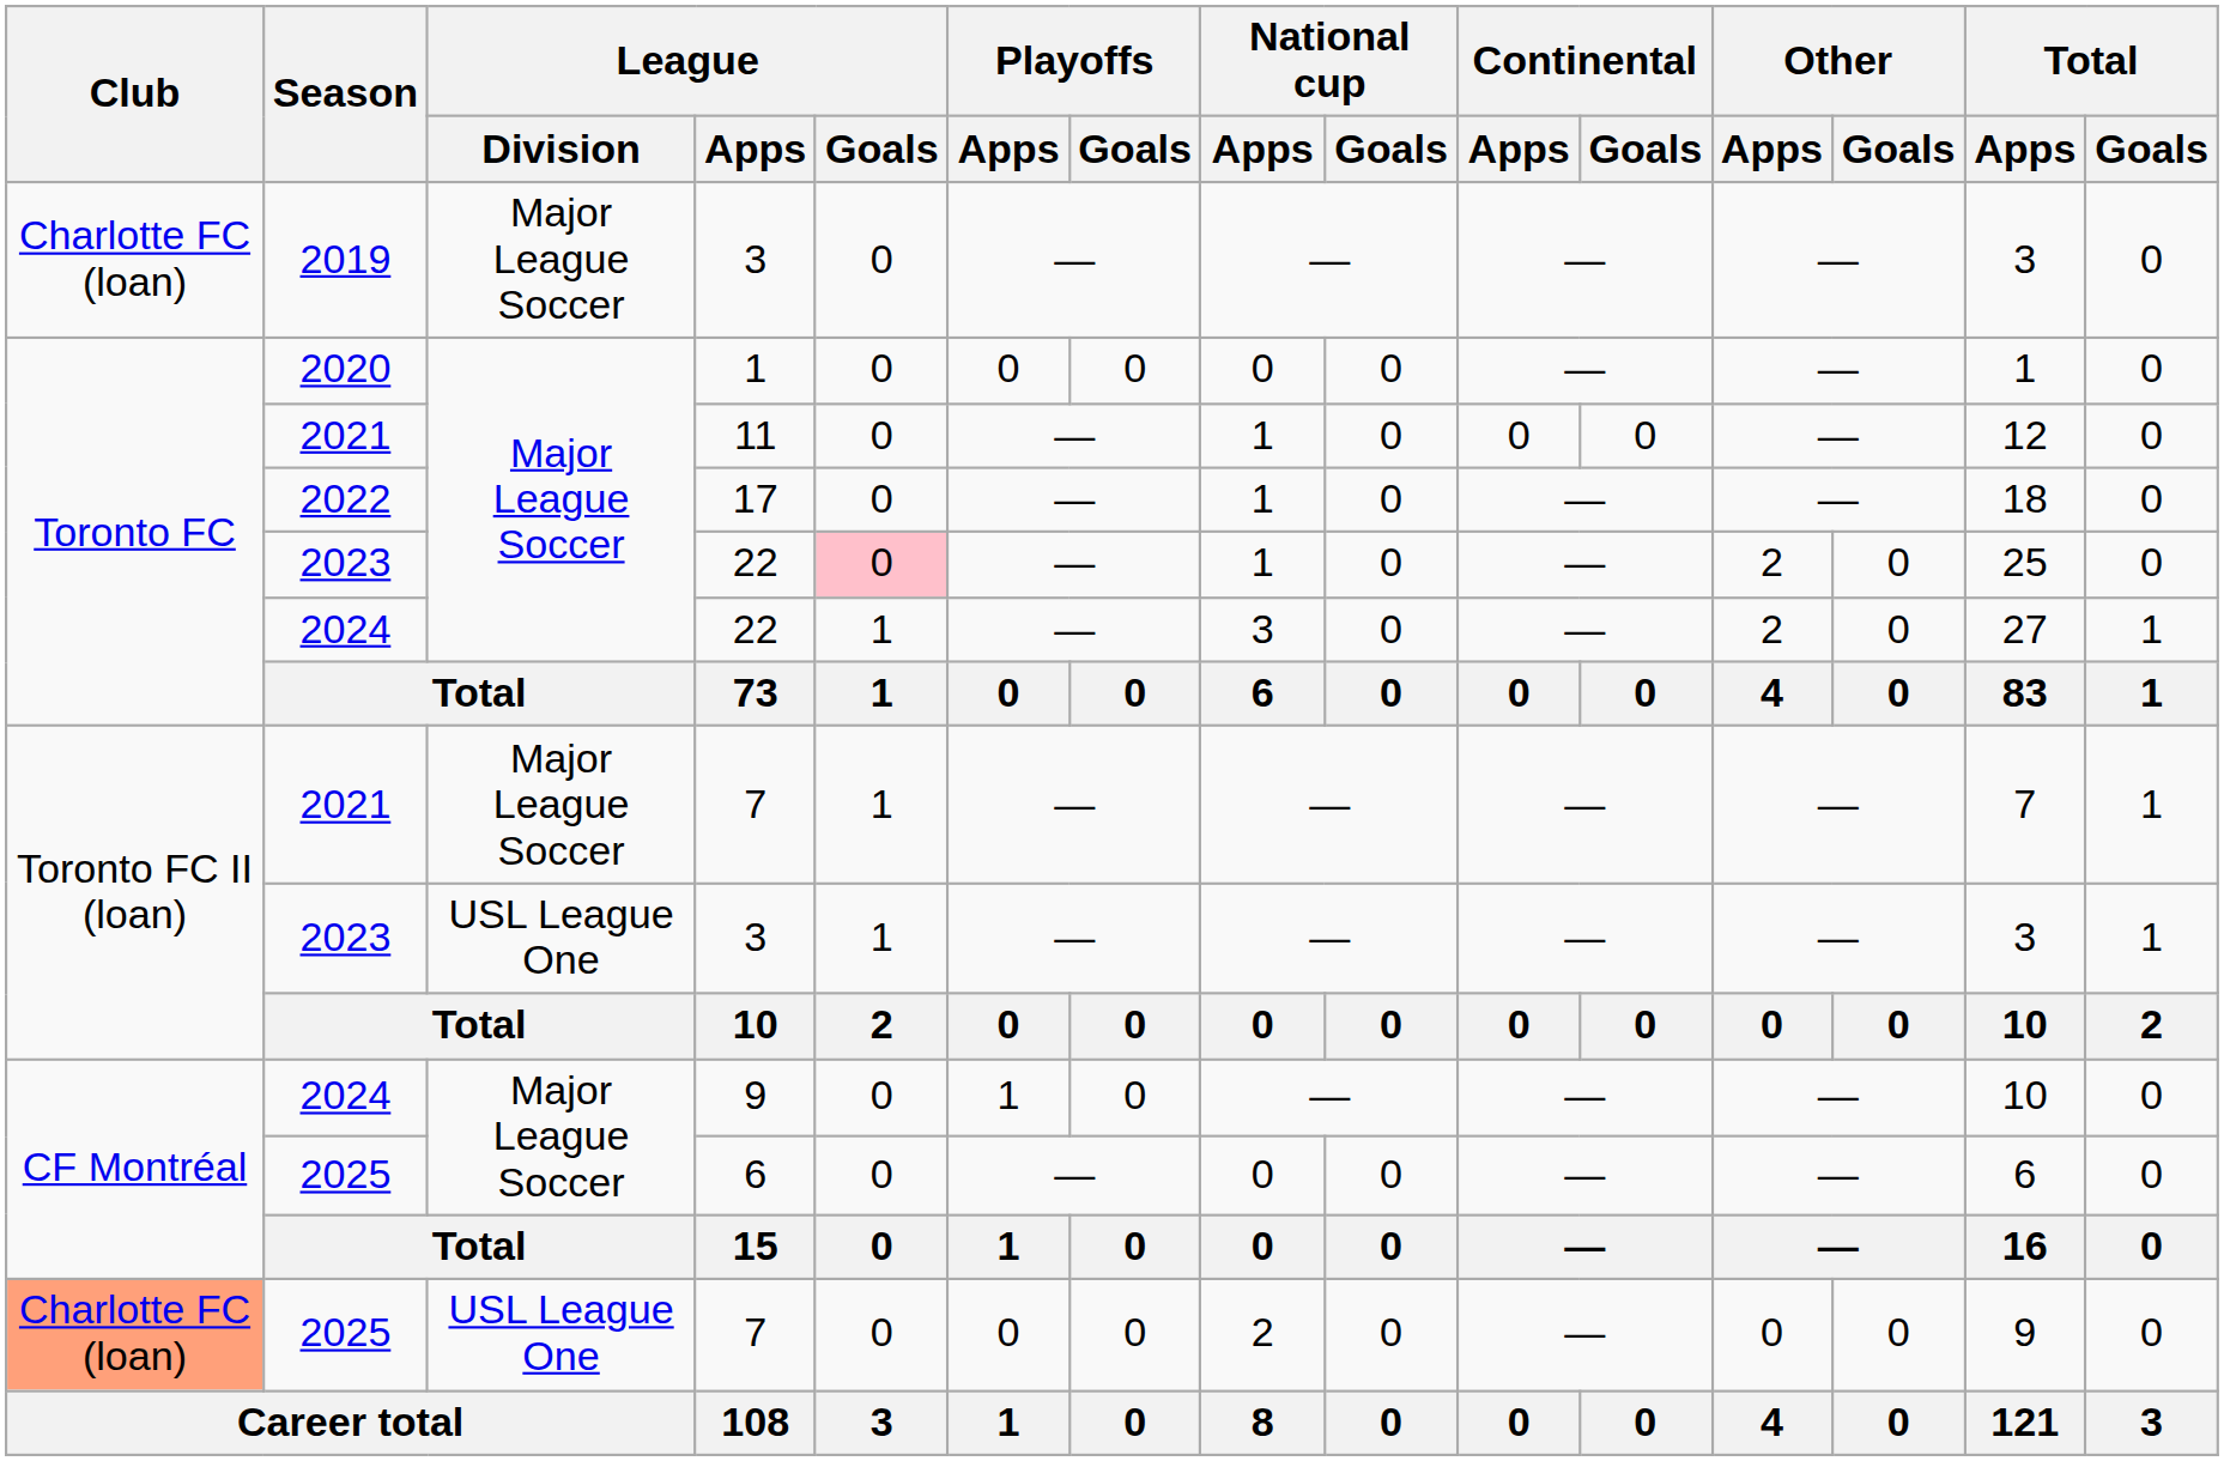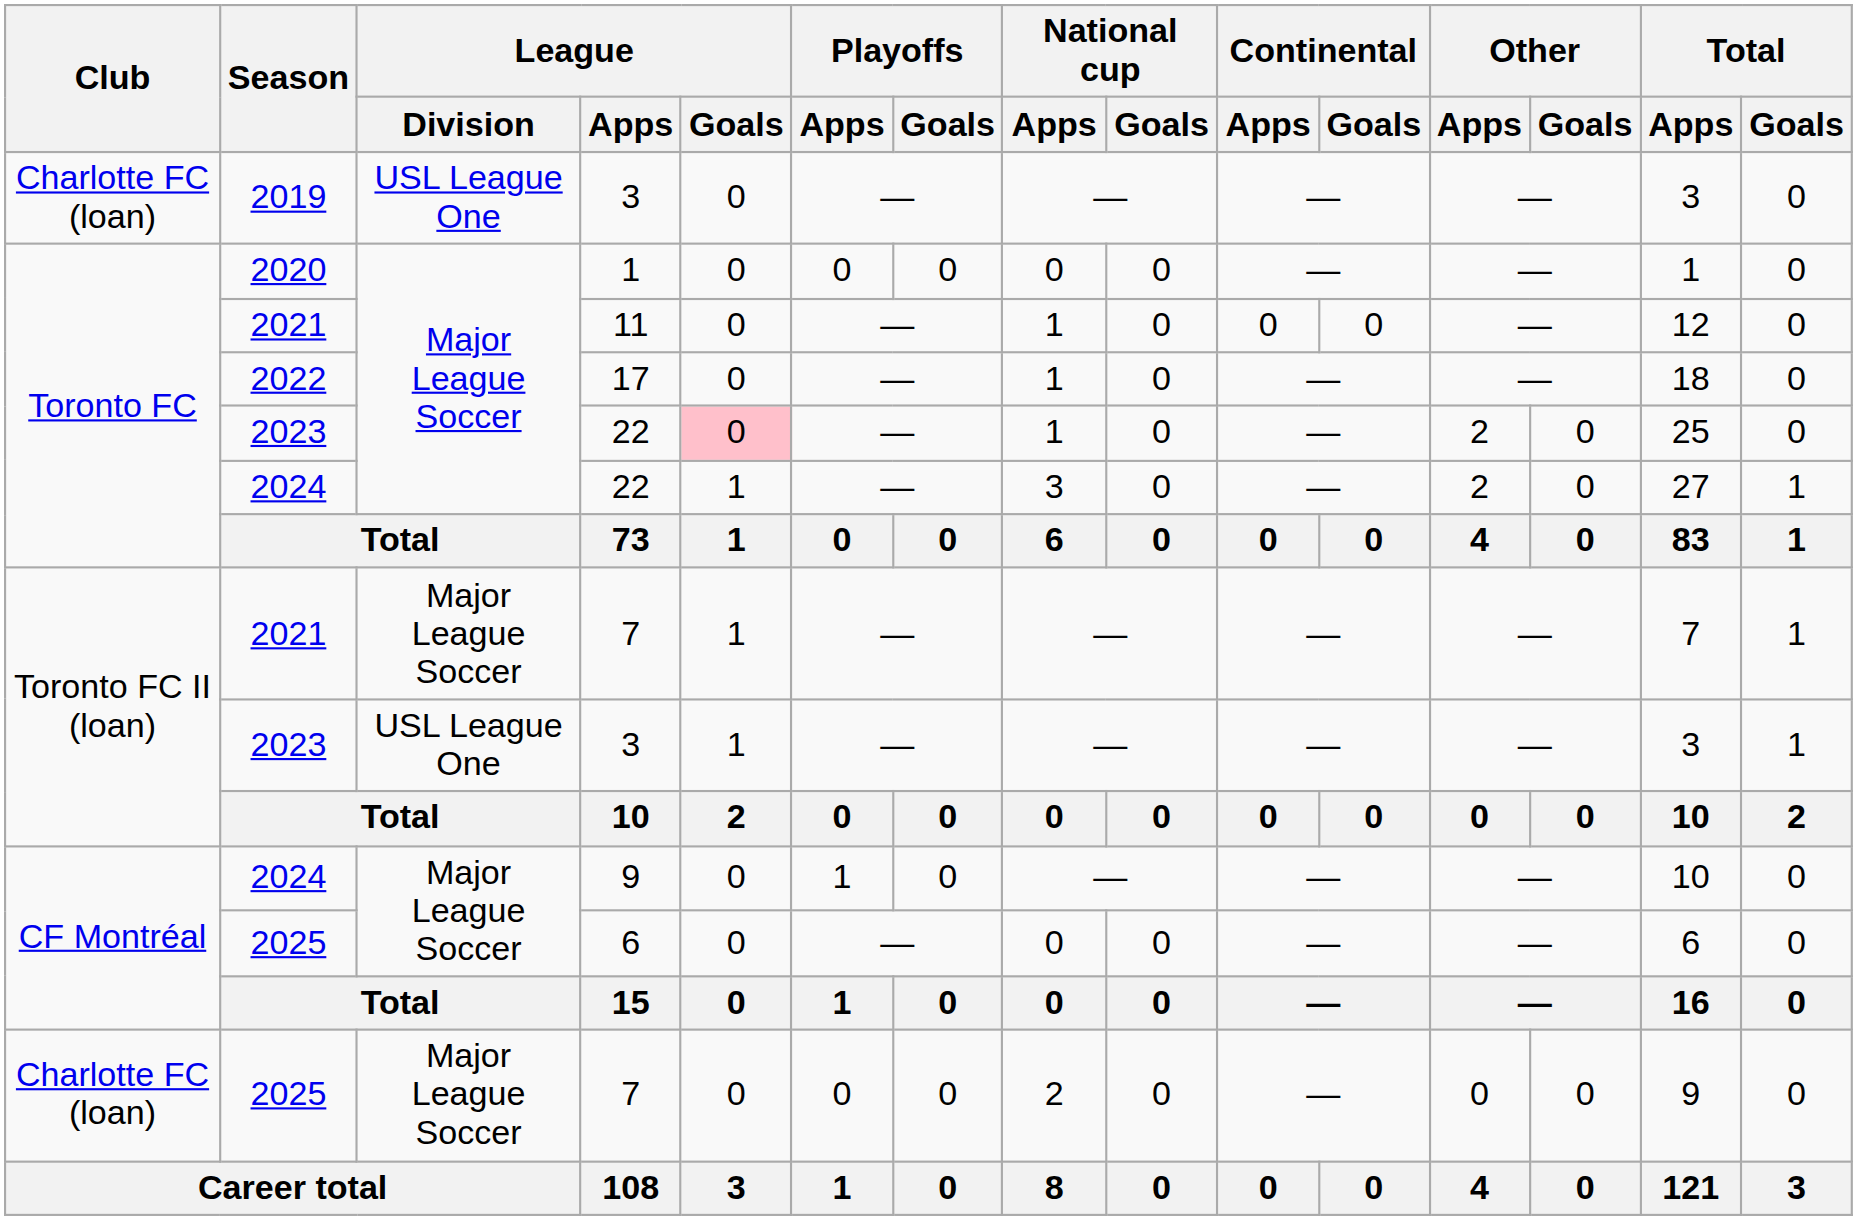 <table class="wikitable" style="text-align: center;">
 <tr>
 <th rowspan="2">Club</th>
 <th rowspan="2">Season</th>
 <th colspan="3">League</th>
 <th colspan="2">Playoffs</th>
 <th colspan="2">National cup</th>
 <th colspan="2">Continental</th>
 <th colspan="2">Other</th>
 <th colspan="2">Total</th>
 </tr>
 <tr>
 <th>Division</th>
 <th>Apps</th>
 <th>Goals</th>
 <th>Apps</th>
 <th>Goals</th>
 <th>Apps</th>
 <th>Goals</th>
 <th>Apps</th>
 <th>Goals</th>
 <th>Apps</th>
 <th>Goals</th>
 <th>Apps</th>
 <th>Goals</th>
 </tr>
 <tr>
 <td><a href='#'>Charlotte FC</a> (loan)</td>
 <td><a href='#'>2019</a></td>
-<td>Major League Soccer</td>
+<td><a href='#'>USL League One</a></td>
 <td>3</td>
 <td>0</td>
 <td colspan="2">—</td>
 <td colspan="2">—</td>
 <td colspan="2">—</td>
 <td colspan="2">—</td>
 <td>3</td>
 <td>0</td>
 </tr>
 <tr>
 <td rowspan="6"><a href='#'>Toronto FC</a></td>
 <td><a href='#'>2020</a></td>
 <td rowspan="5"><a href='#'>Major League Soccer</a></td>
 <td>1</td>
 <td>0</td>
 <td>0</td>
 <td>0</td>
 <td>0</td>
 <td>0</td>
 <td colspan="2">—</td>
 <td colspan="2">—</td>
 <td>1</td>
 <td>0</td>
 </tr>
 <tr>
 <td><a href='#'>2021</a></td>
 <td>11</td>
 <td>0</td>
 <td colspan="2">—</td>
 <td>1</td>
 <td>0</td>
 <td>0</td>
 <td>0</td>
 <td colspan="2">—</td>
 <td>12</td>
 <td>0</td>
 </tr>
 <tr>
 <td><a href='#'>2022</a></td>
 <td>17</td>
 <td>0</td>
 <td colspan="2">—</td>
 <td>1</td>
 <td>0</td>
 <td colspan="2">—</td>
 <td colspan="2">—</td>
 <td>18</td>
 <td>0</td>
 </tr>
 <tr>
 <td><a href='#'>2023</a></td>
 <td>22</td>
 <td style="background: pink;">0</td>
 <td colspan="2">—</td>
 <td>1</td>
 <td>0</td>
 <td colspan="2">—</td>
 <td>2</td>
 <td>0</td>
 <td>25</td>
 <td>0</td>
 </tr>
 <tr>
 <td><a href='#'>2024</a></td>
 <td>22</td>
 <td>1</td>
 <td colspan="2">—</td>
 <td>3</td>
 <td>0</td>
 <td colspan="2">—</td>
 <td>2</td>
 <td>0</td>
 <td>27</td>
 <td>1</td>
 </tr>
 <tr>
 <th colspan="2">Total</th>
 <th>73</th>
 <th>1</th>
 <th>0</th>
 <th>0</th>
 <th>6</th>
 <th>0</th>
 <th>0</th>
 <th>0</th>
 <th>4</th>
 <th>0</th>
 <th>83</th>
 <th>1</th>
 </tr>
 <tr>
 <td rowspan="3">Toronto FC II (loan)</td>
 <td><a href='#'>2021</a></td>
 <td>Major League Soccer</td>
 <td>7</td>
 <td>1</td>
 <td colspan="2">—</td>
 <td colspan="2">—</td>
 <td colspan="2">—</td>
 <td colspan="2">—</td>
 <td>7</td>
 <td>1</td>
 </tr>
 <tr>
 <td><a href='#'>2023</a></td>
 <td>USL League One</td>
 <td>3</td>
 <td>1</td>
 <td colspan="2">—</td>
 <td colspan="2">—</td>
 <td colspan="2">—</td>
 <td colspan="2">—</td>
 <td>3</td>
 <td>1</td>
 </tr>
 <tr>
 <th colspan="2">Total</th>
 <th>10</th>
 <th>2</th>
 <th>0</th>
 <th>0</th>
 <th>0</th>
 <th>0</th>
 <th>0</th>
 <th>0</th>
 <th>0</th>
 <th>0</th>
 <th>10</th>
 <th>2</th>
 </tr>
 <tr>
 <td rowspan="3"><a href='#'>CF Montréal</a></td>
 <td><a href='#'>2024</a></td>
 <td rowspan="2">Major League Soccer</td>
 <td>9</td>
 <td>0</td>
 <td>1</td>
 <td>0</td>
 <td colspan="2">—</td>
 <td colspan="2">—</td>
 <td colspan="2">—</td>
 <td>10</td>
 <td>0</td>
 </tr>
 <tr>
 <td><a href='#'>2025</a></td>
 <td>6</td>
 <td>0</td>
 <td colspan="2">—</td>
 <td>0</td>
 <td>0</td>
 <td colspan="2">—</td>
 <td colspan="2">—</td>
 <td>6</td>
 <td>0</td>
 </tr>
 <tr>
 <th colspan="2">Total</th>
 <th>15</th>
 <th>0</th>
 <th>1</th>
 <th>0</th>
 <th>0</th>
 <th>0</th>
 <th colspan="2">—</th>
 <th colspan="2">—</th>
 <th>16</th>
 <th>0</th>
 </tr>
 <tr>
-<td style="background: lightsalmon;"><a href='#'>Charlotte FC</a> (loan)</td>
+<td><a href='#'>Charlotte FC</a> (loan)</td>
 <td><a href='#'>2025</a></td>
-<td><a href='#'>USL League One</a></td>
+<td>Major League Soccer</td>
 <td>7</td>
 <td>0</td>
 <td>0</td>
 <td>0</td>
 <td>2</td>
 <td>0</td>
 <td colspan="2">—</td>
 <td>0</td>
 <td>0</td>
 <td>9</td>
 <td>0</td>
 </tr>
 <tr>
 <th colspan="3">Career total</th>
 <th>108</th>
 <th>3</th>
 <th>1</th>
 <th>0</th>
 <th>8</th>
 <th>0</th>
 <th>0</th>
 <th>0</th>
 <th>4</th>
 <th>0</th>
 <th>121</th>
 <th>3</th>
 </tr>
 </table>
